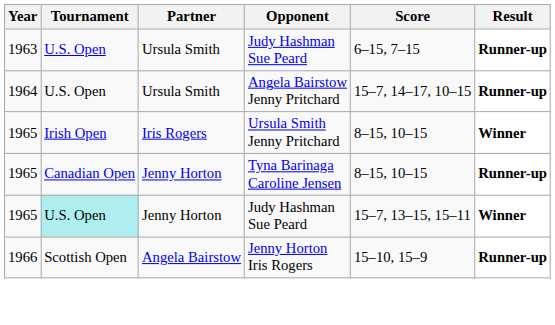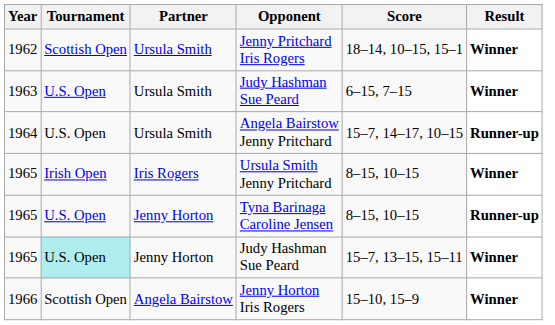 <table class="sortable wikitable" style="font-size: 90%;">
 <tr>
 <th>Year</th>
 <th>Tournament</th>
 <th>Partner</th>
 <th>Opponent</th>
 <th>Score</th>
 <th>Result</th>
 </tr>
 <tr>
+<td align="center">1962</td>
+<td><a href='#'>Scottish Open</a></td>
+<td> <a href='#'>Ursula Smith</a></td>
+<td> <a href='#'>Jenny Pritchard</a><br>  <a href='#'>Iris Rogers</a></td>
+<td>18–14, 10–15, 15–1</td>
+<td style="text-align:left; background:white"> <strong>Winner</strong></td>
+</tr>
+<tr>
 <td align="center">1963</td>
 <td><a href='#'>U.S. Open</a></td>
 <td> Ursula Smith</td>
 <td> <a href='#'>Judy Hashman</a><br>  <a href='#'>Sue Peard</a></td>
 <td>6–15, 7–15</td>
-<td style="text-align:left; background:white"> <strong>Runner-up</strong></td>
+<td style="text-align:left; background:white"> <strong>Winner</strong></td>
 </tr>
 <tr>
 <td align="center">1964</td>
 <td>U.S. Open</td>
 <td> Ursula Smith</td>
 <td> <a href='#'>Angela Bairstow</a><br>  Jenny Pritchard</td>
 <td>15–7, 14–17, 10–15</td>
 <td style="text-align:left; background: white"> <strong>Runner-up</strong></td>
 </tr>
 <tr>
 <td align="center">1965</td>
 <td><a href='#'>Irish Open</a></td>
 <td> <a href='#'>Iris Rogers</a></td>
 <td> <a href='#'>Ursula Smith</a><br>  Jenny Pritchard</td>
 <td>8–15, 10–15</td>
 <td style="text-align:left; background:white"> <strong>Winner</strong></td>
 </tr>
 <tr>
 <td align="center">1965</td>
-<td><a href='#'>Canadian Open</a></td>
+<td><a href='#'>U.S. Open</a></td>
 <td> <a href='#'>Jenny Horton</a></td>
 <td> <a href='#'>Tyna Barinaga</a><br>  <a href='#'>Caroline Jensen</a></td>
 <td>8–15, 10–15</td>
 <td style="text-align:left; background: white"> <strong>Runner-up</strong></td>
 </tr>
 <tr>
 <td align="center">1965</td>
 <td style="background: paleturquoise;">U.S. Open</td>
 <td> Jenny Horton</td>
 <td> Judy Hashman<br>  Sue Peard</td>
 <td>15–7, 13–15, 15–11</td>
 <td style="text-align:left; background: white"> <strong>Winner</strong></td>
 </tr>
 <tr>
 <td align="center">1966</td>
 <td>Scottish Open</td>
 <td> <a href='#'>Angela Bairstow</a></td>
 <td> <a href='#'>Jenny Horton</a><br>  Iris Rogers</td>
 <td>15–10, 15–9</td>
-<td style="text-align:left; background: white"> <strong>Runner-up</strong></td>
+<td style="text-align:left; background: white"> <strong>Winner</strong></td>
 </tr>
 </table>
